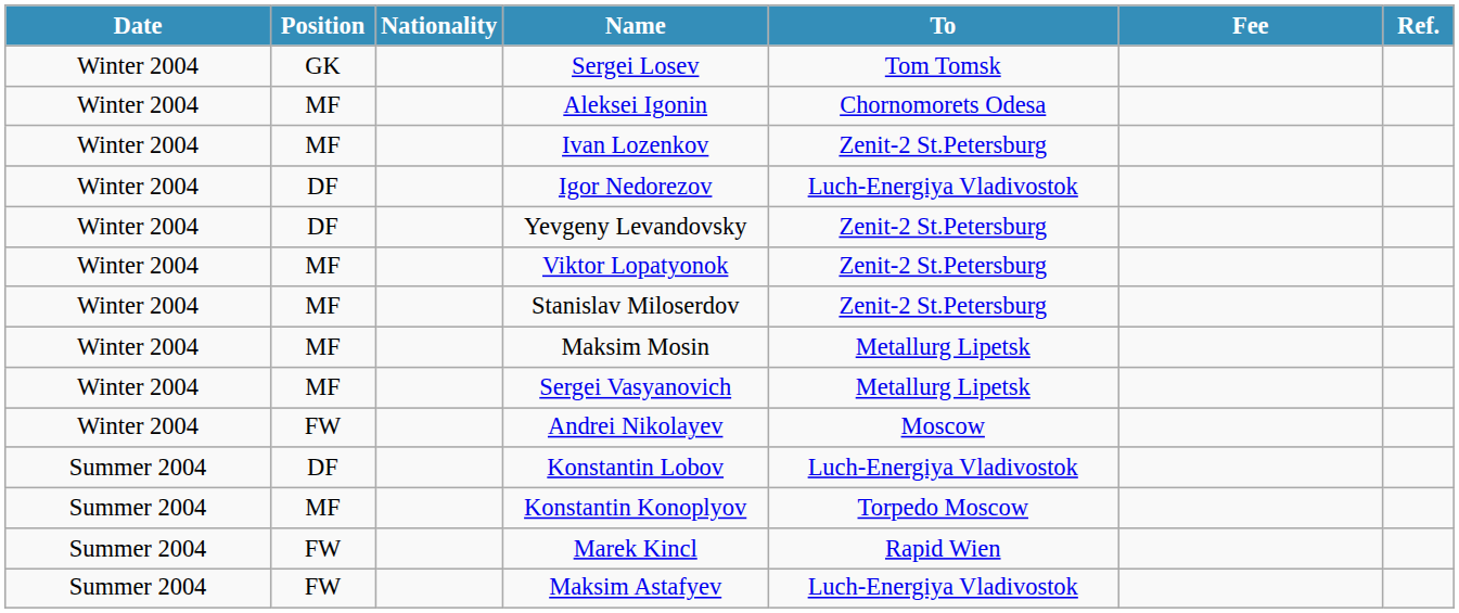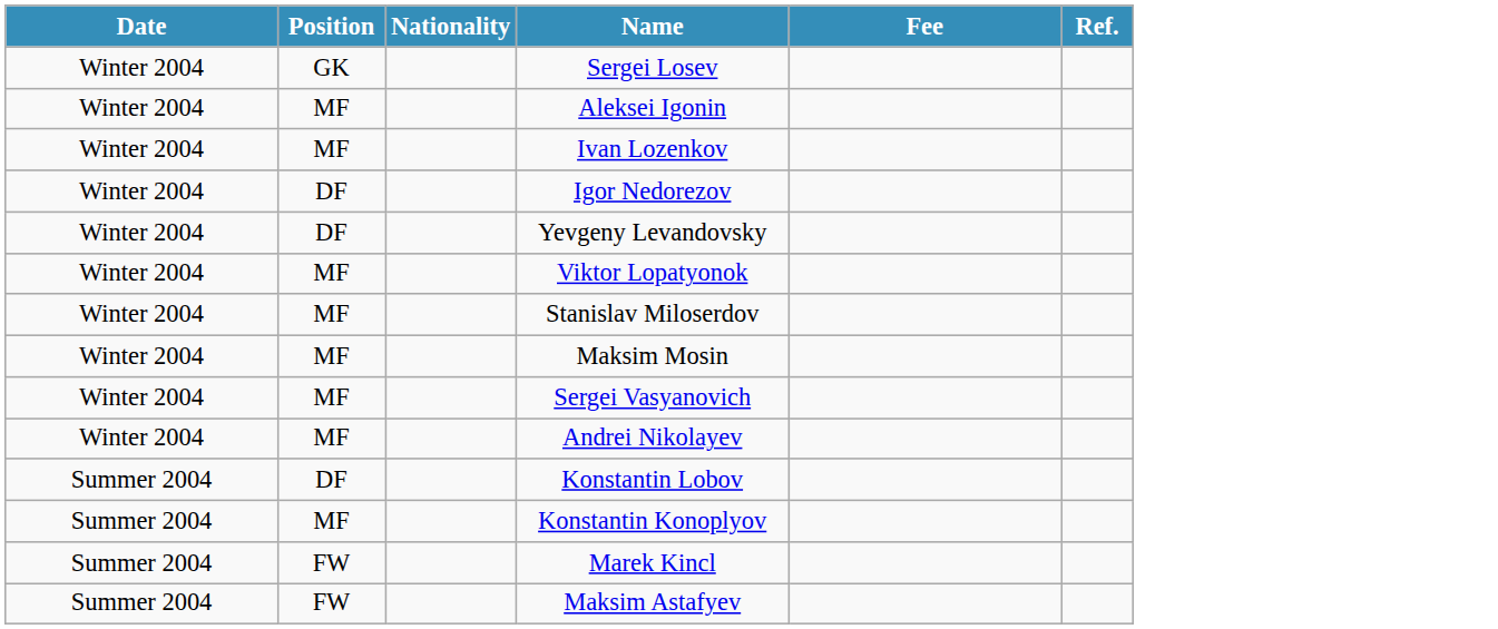 <table class="wikitable"  style="text-align:center; font-size:90%; ">
 <tr>
 <th style="background:#348EB9; color:white; width:150px;">Date</th>
 <th style="background:#348EB9; color:white; width:55px;">Position</th>
 <th style="background:#348EB9; color:white; width:55px;">Nationality</th>
 <th style="background:#348EB9; color:white; width:150px;">Name</th>
-<th style="background:#348EB9; color:white; width:200px;">To</th>
 <th style="background:#348EB9; color:white; width:150px;">Fee</th>
 <th style="background:#348EB9; color:white; width:35px;">Ref.</th>
 </tr>
 <tr>
 <td>Winter 2004</td>
 <td>GK</td>
 <td></td>
 <td><a href='#'>Sergei Losev</a></td>
-<td><a href='#'>Tom Tomsk</a></td>
 <td></td>
 <td></td>
 </tr>
 <tr>
 <td>Winter 2004</td>
 <td>MF</td>
 <td></td>
 <td><a href='#'>Aleksei Igonin</a></td>
-<td><a href='#'>Chornomorets Odesa</a></td>
 <td></td>
 <td></td>
 </tr>
 <tr>
 <td>Winter 2004</td>
 <td>MF</td>
 <td></td>
 <td><a href='#'>Ivan Lozenkov</a></td>
-<td><a href='#'>Zenit-2 St.Petersburg</a></td>
 <td></td>
 <td></td>
 </tr>
 <tr>
 <td>Winter 2004</td>
 <td>DF</td>
 <td></td>
 <td><a href='#'>Igor Nedorezov</a></td>
-<td><a href='#'>Luch-Energiya Vladivostok</a></td>
 <td></td>
 <td></td>
 </tr>
 <tr>
 <td>Winter 2004</td>
 <td>DF</td>
 <td></td>
 <td>Yevgeny Levandovsky</td>
-<td><a href='#'>Zenit-2 St.Petersburg</a></td>
 <td></td>
 <td></td>
 </tr>
 <tr>
 <td>Winter 2004</td>
 <td>MF</td>
 <td></td>
 <td><a href='#'>Viktor Lopatyonok</a></td>
-<td><a href='#'>Zenit-2 St.Petersburg</a></td>
 <td></td>
 <td></td>
 </tr>
 <tr>
 <td>Winter 2004</td>
 <td>MF</td>
 <td></td>
 <td>Stanislav Miloserdov</td>
-<td><a href='#'>Zenit-2 St.Petersburg</a></td>
 <td></td>
 <td></td>
 </tr>
 <tr>
 <td>Winter 2004</td>
 <td>MF</td>
 <td></td>
 <td>Maksim Mosin</td>
-<td><a href='#'>Metallurg Lipetsk</a></td>
 <td></td>
 <td></td>
 </tr>
 <tr>
 <td>Winter 2004</td>
 <td>MF</td>
 <td></td>
 <td><a href='#'>Sergei Vasyanovich</a></td>
-<td><a href='#'>Metallurg Lipetsk</a></td>
 <td></td>
 <td></td>
 </tr>
 <tr>
 <td>Winter 2004</td>
-<td>FW</td>
+<td>MF</td>
 <td></td>
 <td><a href='#'>Andrei Nikolayev</a></td>
-<td><a href='#'>Moscow</a></td>
 <td></td>
 <td></td>
 </tr>
 <tr>
 <td>Summer 2004</td>
 <td>DF</td>
 <td></td>
 <td><a href='#'>Konstantin Lobov</a></td>
-<td><a href='#'>Luch-Energiya Vladivostok</a></td>
 <td></td>
 <td></td>
 </tr>
 <tr>
 <td>Summer 2004</td>
 <td>MF</td>
 <td></td>
 <td><a href='#'>Konstantin Konoplyov</a></td>
-<td><a href='#'>Torpedo Moscow</a></td>
 <td></td>
 <td></td>
 </tr>
 <tr>
 <td>Summer 2004</td>
 <td>FW</td>
 <td></td>
 <td><a href='#'>Marek Kincl</a></td>
-<td><a href='#'>Rapid Wien</a></td>
 <td></td>
 <td></td>
 </tr>
 <tr>
 <td>Summer 2004</td>
 <td>FW</td>
 <td></td>
 <td><a href='#'>Maksim Astafyev</a></td>
-<td><a href='#'>Luch-Energiya Vladivostok</a></td>
 <td></td>
 <td></td>
 </tr>
 </table>
